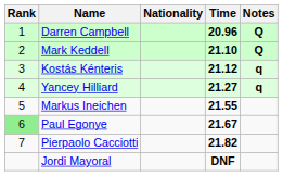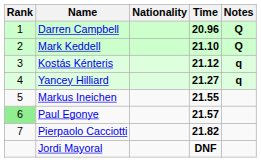 <table class="wikitable sortable" style="text-align:center">
 <tr>
 <th>Rank</th>
 <th>Name</th>
 <th>Nationality</th>
 <th>Time</th>
 <th>Notes</th>
 </tr>
 <tr bgcolor=ccffcc>
 <td>1</td>
 <td align=left><a href='#'>Darren Campbell</a></td>
 <td align=left></td>
 <td><strong>20.96</strong></td>
 <td><strong>Q</strong></td>
 </tr>
 <tr bgcolor=ccffcc>
 <td>2</td>
 <td align=left><a href='#'>Mark Keddell</a></td>
 <td align=left></td>
 <td><strong>21.10</strong></td>
 <td><strong>Q</strong></td>
 </tr>
 <tr bgcolor=ddffdd>
 <td>3</td>
 <td align=left><a href='#'>Kostás Kénteris</a></td>
 <td align=left></td>
 <td><strong>21.12</strong></td>
 <td><strong>q</strong></td>
 </tr>
 <tr bgcolor=ddffdd>
 <td>4</td>
 <td align=left><a href='#'>Yancey Hilliard</a></td>
 <td align=left></td>
 <td><strong>21.27</strong></td>
 <td><strong>q</strong></td>
 </tr>
 <tr>
 <td>5</td>
 <td align=left><a href='#'>Markus Ineichen</a></td>
 <td align=left></td>
 <td><strong>21.55</strong></td>
 <td></td>
 </tr>
 <tr>
 <td style="background: lightgreen;">6</td>
 <td align=left><a href='#'>Paul Egonye</a></td>
 <td align=left></td>
-<td><strong>21.67</strong></td>
+<td><strong>21.57</strong></td>
 <td></td>
 </tr>
 <tr>
 <td>7</td>
 <td align=left><a href='#'>Pierpaolo Cacciotti</a></td>
 <td align=left></td>
 <td><strong>21.82</strong></td>
 <td></td>
 </tr>
 <tr>
 <td></td>
 <td align=left><a href='#'>Jordi Mayoral</a></td>
 <td align=left></td>
 <td><strong>DNF</strong></td>
 <td></td>
 </tr>
 </table>
